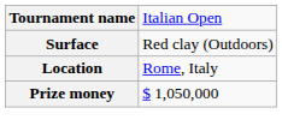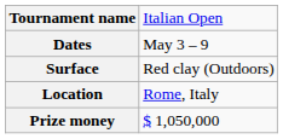 <table class="wikitable">
 <tr>
 <th>Tournament name</th>
 <td><a href='#'>Italian Open</a></td>
+</tr>
+<tr>
+<th>Dates</th>
+<td>May 3 – 9</td>
 </tr>
 <tr>
 <th>Surface</th>
 <td>Red clay (Outdoors)</td>
 </tr>
 <tr>
 <th>Location</th>
 <td><a href='#'>Rome</a>, Italy</td>
 </tr>
 <tr>
 <th>Prize money</th>
 <td><a href='#'>$</a> 1,050,000</td>
 </tr>
 </table>
